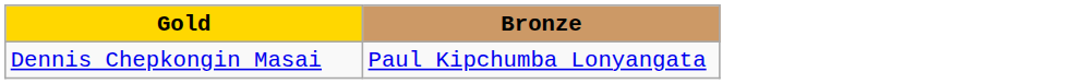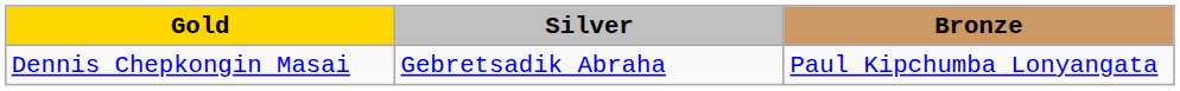 <table class="wikitable" style="text-align:left">
 <tr align="center">
 <td width=200 bgcolor=gold><strong>Gold</strong></td>
+<td width=200 bgcolor=silver><strong>Silver</strong></td>
 <td width=200 bgcolor=CC9966><strong>Bronze</strong></td>
 </tr>
 <tr>
 <td><a href='#'>Dennis Chepkongin Masai</a><br></td>
+<td><a href='#'>Gebretsadik Abraha</a><br></td>
 <td><a href='#'>Paul Kipchumba Lonyangata</a><br></td>
 </tr>
 </table>
